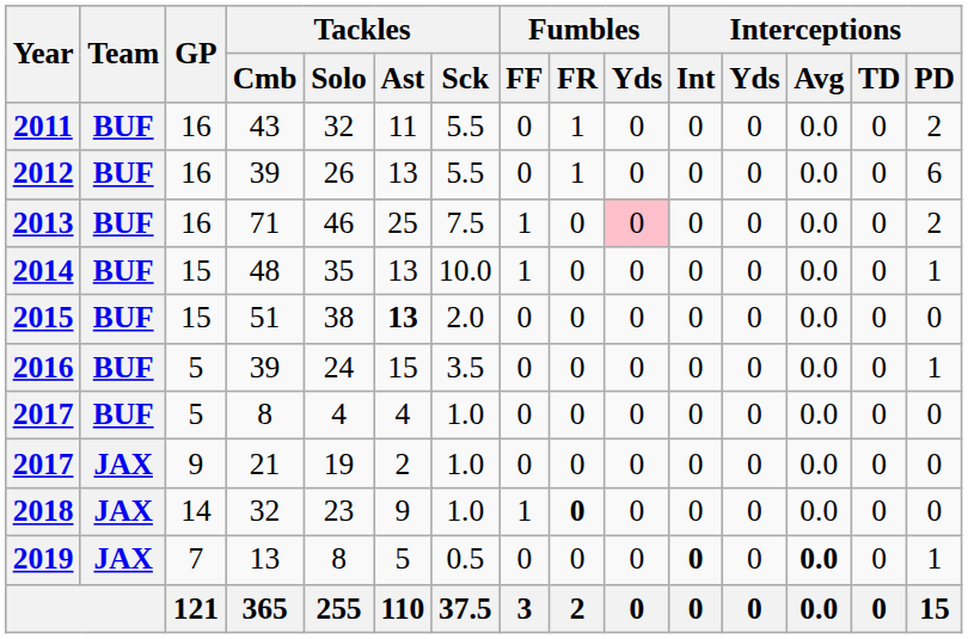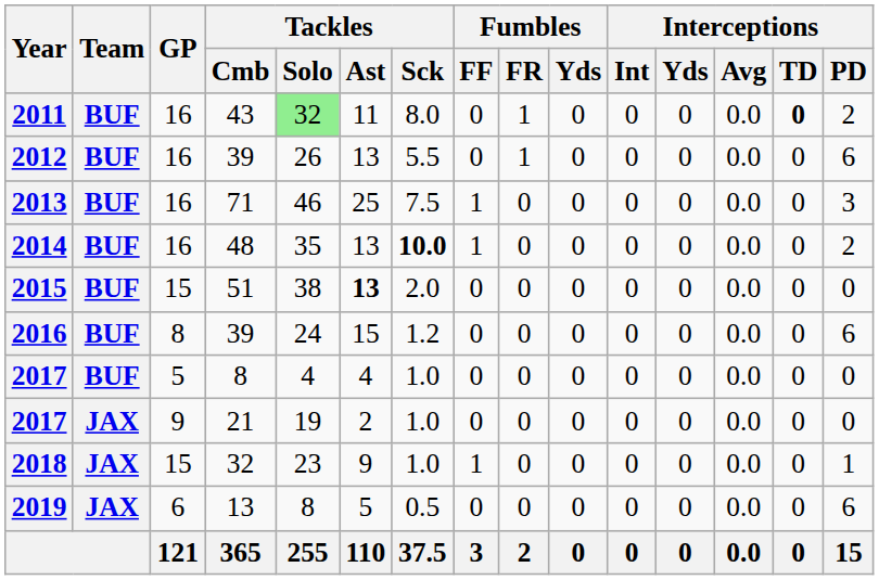 <table class="wikitable" style="text-align:center;">
 <tr>
 <th rowspan="2">Year</th>
 <th rowspan="2">Team</th>
 <th rowspan="2">GP</th>
 <th colspan="4">Tackles</th>
 <th colspan="3">Fumbles</th>
 <th colspan="5">Interceptions</th>
 </tr>
 <tr>
 <th>Cmb</th>
 <th>Solo</th>
 <th>Ast</th>
 <th>Sck</th>
 <th>FF</th>
 <th>FR</th>
 <th>Yds</th>
 <th>Int</th>
 <th>Yds</th>
 <th>Avg</th>
 <th>TD</th>
 <th>PD</th>
 </tr>
 <tr>
 <th><a href='#'>2011</a></th>
 <th><a href='#'>BUF</a></th>
 <td>16</td>
 <td>43</td>
-<td>32</td>
+<td style="background: lightgreen;">32</td>
 <td>11</td>
-<td>5.5</td>
+<td>8.0</td>
 <td>0</td>
 <td>1</td>
 <td>0</td>
 <td>0</td>
 <td>0</td>
 <td>0.0</td>
-<td>0</td>
+<td><strong>0</strong></td>
 <td>2</td>
 </tr>
 <tr>
 <th><a href='#'>2012</a></th>
 <th><a href='#'>BUF</a></th>
 <td>16</td>
 <td>39</td>
 <td>26</td>
 <td>13</td>
 <td>5.5</td>
 <td>0</td>
 <td>1</td>
 <td>0</td>
 <td>0</td>
 <td>0</td>
 <td>0.0</td>
 <td>0</td>
 <td>6</td>
 </tr>
 <tr>
 <th><a href='#'>2013</a></th>
 <th><a href='#'>BUF</a></th>
 <td>16</td>
 <td>71</td>
 <td>46</td>
 <td>25</td>
 <td>7.5</td>
 <td>1</td>
 <td>0</td>
-<td style="background: pink;">0</td>
+<td>0</td>
 <td>0</td>
 <td>0</td>
 <td>0.0</td>
 <td>0</td>
-<td>2</td>
+<td>3</td>
 </tr>
 <tr>
 <th><a href='#'>2014</a></th>
 <th><a href='#'>BUF</a></th>
-<td>15</td>
+<td>16</td>
 <td>48</td>
 <td>35</td>
 <td>13</td>
-<td>10.0</td>
+<td><strong>10.0</strong></td>
 <td>1</td>
 <td>0</td>
 <td>0</td>
 <td>0</td>
 <td>0</td>
 <td>0.0</td>
 <td>0</td>
-<td>1</td>
+<td>2</td>
 </tr>
 <tr>
 <th><a href='#'>2015</a></th>
 <th><a href='#'>BUF</a></th>
 <td>15</td>
 <td>51</td>
 <td>38</td>
 <td><strong>13</strong></td>
 <td>2.0</td>
 <td>0</td>
 <td>0</td>
 <td>0</td>
 <td>0</td>
 <td>0</td>
 <td>0.0</td>
 <td>0</td>
 <td>0</td>
 </tr>
 <tr>
 <th><a href='#'>2016</a></th>
 <th><a href='#'>BUF</a></th>
-<td>5</td>
+<td>8</td>
 <td>39</td>
 <td>24</td>
 <td>15</td>
-<td>3.5</td>
+<td>1.2</td>
 <td>0</td>
 <td>0</td>
 <td>0</td>
 <td>0</td>
 <td>0</td>
 <td>0.0</td>
 <td>0</td>
-<td>1</td>
+<td>6</td>
 </tr>
 <tr>
 <th><a href='#'>2017</a></th>
 <th><a href='#'>BUF</a></th>
 <td>5</td>
 <td>8</td>
 <td>4</td>
 <td>4</td>
 <td>1.0</td>
 <td>0</td>
 <td>0</td>
 <td>0</td>
 <td>0</td>
 <td>0</td>
 <td>0.0</td>
 <td>0</td>
 <td>0</td>
 </tr>
 <tr>
 <th><a href='#'>2017</a></th>
 <th><a href='#'>JAX</a></th>
 <td>9</td>
 <td>21</td>
 <td>19</td>
 <td>2</td>
 <td>1.0</td>
 <td>0</td>
 <td>0</td>
 <td>0</td>
 <td>0</td>
 <td>0</td>
 <td>0.0</td>
 <td>0</td>
 <td>0</td>
 </tr>
 <tr>
 <th><a href='#'>2018</a></th>
 <th><a href='#'>JAX</a></th>
-<td>14</td>
+<td>15</td>
 <td>32</td>
 <td>23</td>
 <td>9</td>
 <td>1.0</td>
 <td>1</td>
-<td><strong>0</strong></td>
+<td>0</td>
 <td>0</td>
 <td>0</td>
 <td>0</td>
 <td>0.0</td>
 <td>0</td>
-<td>0</td>
+<td>1</td>
 </tr>
 <tr>
 <th><a href='#'>2019</a></th>
 <th><a href='#'>JAX</a></th>
-<td>7</td>
+<td>6</td>
 <td>13</td>
 <td>8</td>
 <td>5</td>
 <td>0.5</td>
 <td>0</td>
 <td>0</td>
 <td>0</td>
-<td><strong>0</strong></td>
 <td>0</td>
-<td><strong>0.0</strong></td>
 <td>0</td>
-<td>1</td>
+<td>0.0</td>
+<td>0</td>
+<td>6</td>
 </tr>
 <tr>
 <th colspan="2"></th>
 <th>121</th>
 <th>365</th>
 <th>255</th>
 <th>110</th>
 <th>37.5</th>
 <th>3</th>
 <th>2</th>
 <th>0</th>
 <th>0</th>
 <th>0</th>
 <th>0.0</th>
 <th>0</th>
 <th>15</th>
 </tr>
 </table>
